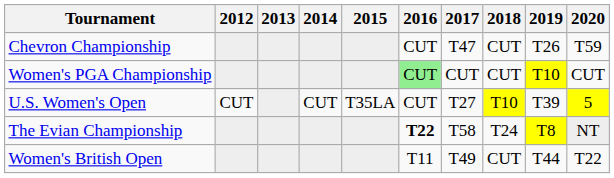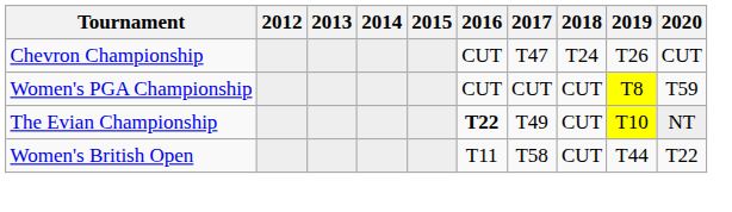 <table class="wikitable" style="font-size:95%;text-align:center;">
 <tr>
 <th>Tournament</th>
 <th>2012</th>
 <th>2013</th>
 <th>2014</th>
 <th>2015</th>
 <th>2016</th>
 <th>2017</th>
 <th>2018</th>
 <th>2019</th>
 <th>2020</th>
 </tr>
 <tr>
 <td align=left><a href='#'>Chevron Championship</a></td>
 <td style="background:#eeeeee;"></td>
 <td style="background:#eeeeee;"></td>
 <td style="background:#eeeeee;"></td>
 <td style="background:#eeeeee;"></td>
 <td>CUT</td>
 <td>T47</td>
+<td>T24</td>
+<td>T26</td>
 <td>CUT</td>
-<td>T26</td>
-<td>T59</td>
 </tr>
 <tr>
 <td align=left><a href='#'>Women's PGA Championship</a></td>
 <td style="background:#eeeeee;"></td>
 <td style="background:#eeeeee;"></td>
 <td style="background:#eeeeee;"></td>
 <td style="background:#eeeeee;"></td>
-<td style="background: lightgreen;">CUT</td>
 <td>CUT</td>
 <td>CUT</td>
-<td style="background:yellow;">T10</td>
 <td>CUT</td>
-</tr>
-<tr>
-<td align=left><a href='#'>U.S. Women's Open</a></td>
-<td>CUT</td>
-<td style="background:#eeeeee;"></td>
-<td>CUT</td>
-<td>T35<span>LA</span></td>
-<td>CUT</td>
-<td>T27</td>
-<td style="background:yellow;">T10</td>
-<td>T39</td>
-<td style="background:yellow;">5</td>
+<td style="background:yellow;">T8</td>
+<td>T59</td>
 </tr>
 <tr>
 <td align=left><a href='#'>The Evian Championship</a></td>
 <td style="background:#eeeeee;"></td>
 <td style="background:#eeeeee;"></td>
 <td style="background:#eeeeee;"></td>
 <td style="background:#eeeeee;"></td>
 <td><strong>T22</strong></td>
-<td>T58</td>
-<td>T24</td>
-<td style="background:yellow;">T8</td>
+<td>T49</td>
+<td>CUT</td>
+<td style="background:yellow;">T10</td>
 <td style="background:#eeeeee;">NT</td>
 </tr>
 <tr>
 <td align=left><a href='#'>Women's British Open</a></td>
 <td style="background:#eeeeee;"></td>
 <td style="background:#eeeeee;"></td>
 <td style="background:#eeeeee;"></td>
 <td style="background:#eeeeee;"></td>
 <td>T11</td>
-<td>T49</td>
+<td>T58</td>
 <td>CUT</td>
 <td>T44</td>
 <td>T22</td>
 </tr>
 </table>
